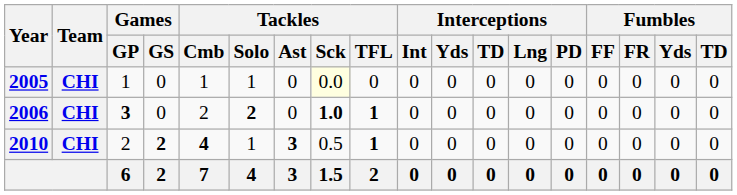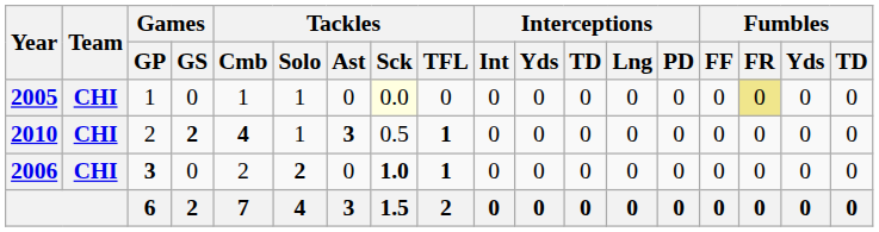 <table class="wikitable" style="text-align:center">
 <tr>
 <th rowspan="2">Year</th>
 <th rowspan="2">Team</th>
 <th colspan="2">Games</th>
 <th colspan="5">Tackles</th>
 <th colspan="5">Interceptions</th>
 <th colspan="4">Fumbles</th>
 </tr>
 <tr>
 <th>GP</th>
 <th>GS</th>
 <th>Cmb</th>
 <th>Solo</th>
 <th>Ast</th>
 <th>Sck</th>
 <th>TFL</th>
 <th>Int</th>
 <th>Yds</th>
 <th>TD</th>
 <th>Lng</th>
 <th>PD</th>
 <th>FF</th>
 <th>FR</th>
 <th>Yds</th>
 <th>TD</th>
 </tr>
 <tr>
 <th><a href='#'>2005</a></th>
 <th><a href='#'>CHI</a></th>
 <td>1</td>
 <td>0</td>
 <td>1</td>
 <td>1</td>
 <td>0</td>
 <td style="background: lightyellow;">0.0</td>
 <td>0</td>
 <td>0</td>
 <td>0</td>
 <td>0</td>
 <td>0</td>
 <td>0</td>
 <td>0</td>
+<td style="background: khaki;">0</td>
+<td>0</td>
+<td>0</td>
+</tr>
+<tr>
+<th><a href='#'>2010</a></th>
+<th><a href='#'>CHI</a></th>
+<td>2</td>
+<td><strong>2</strong></td>
+<td><strong>4</strong></td>
+<td>1</td>
+<td><strong>3</strong></td>
+<td>0.5</td>
+<td><strong>1</strong></td>
+<td>0</td>
+<td>0</td>
+<td>0</td>
+<td>0</td>
+<td>0</td>
+<td>0</td>
 <td>0</td>
 <td>0</td>
 <td>0</td>
 </tr>
 <tr>
 <th><a href='#'>2006</a></th>
 <th><a href='#'>CHI</a></th>
 <td><strong>3</strong></td>
 <td>0</td>
 <td>2</td>
 <td><strong>2</strong></td>
 <td>0</td>
 <td><strong>1.0</strong></td>
-<td><strong>1</strong></td>
-<td>0</td>
-<td>0</td>
-<td>0</td>
-<td>0</td>
-<td>0</td>
-<td>0</td>
-<td>0</td>
-<td>0</td>
-<td>0</td>
-</tr>
-<tr>
-<th><a href='#'>2010</a></th>
-<th><a href='#'>CHI</a></th>
-<td>2</td>
-<td><strong>2</strong></td>
-<td><strong>4</strong></td>
-<td>1</td>
-<td><strong>3</strong></td>
-<td>0.5</td>
 <td><strong>1</strong></td>
 <td>0</td>
 <td>0</td>
 <td>0</td>
 <td>0</td>
 <td>0</td>
 <td>0</td>
 <td>0</td>
 <td>0</td>
 <td>0</td>
 </tr>
 <tr>
 <th colspan="2"></th>
 <th>6</th>
 <th>2</th>
 <th>7</th>
 <th>4</th>
 <th>3</th>
 <th>1.5</th>
 <th>2</th>
 <th>0</th>
 <th>0</th>
 <th>0</th>
 <th>0</th>
 <th>0</th>
 <th>0</th>
 <th>0</th>
 <th>0</th>
 <th>0</th>
 </tr>
 </table>
